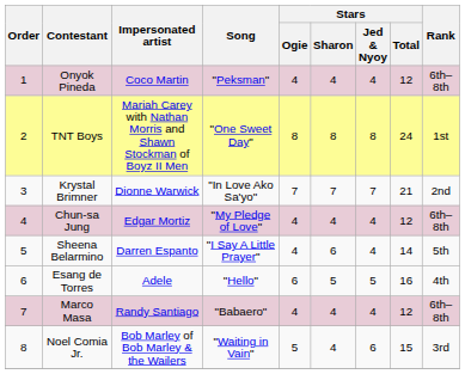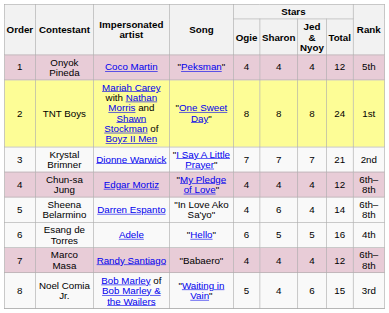 <table class="wikitable" style="text-align:center; line-height:17px; width:100%;">
 <tr>
 <th rowspan="2" style="width:03%;">Order</th>
 <th rowspan="2" style="width:17%;">Contestant</th>
 <th rowspan="2" style="width:25%;">Impersonated artist</th>
 <th rowspan="2" style="width:25%;">Song</th>
 <th colspan="4" style="width:20%;">Stars</th>
 <th rowspan="2" style="width:10%;">Rank</th>
 </tr>
 <tr>
 <th style="width:05%;">Ogie</th>
 <th style="width:05%;">Sharon</th>
 <th style="width:05%;">Jed & Nyoy</th>
 <th style="width:05%;">Total</th>
 </tr>
 <tr bgcolor=#E8CCD7>
 <td>1</td>
 <td>Onyok Pineda</td>
 <td><a href='#'>Coco Martin</a></td>
 <td>"<a href='#'>Peksman</a>"</td>
 <td>4</td>
 <td>4</td>
 <td>4</td>
 <td>12</td>
-<td>6th–8th</td>
+<td>5th</td>
 </tr>
 <tr bgcolor=#FDFD96>
 <td>2</td>
 <td>TNT Boys</td>
 <td><a href='#'>Mariah Carey</a> with <a href='#'>Nathan Morris</a> and <a href='#'>Shawn Stockman</a> of <a href='#'>Boyz II Men</a></td>
 <td>"<a href='#'>One Sweet Day</a>"</td>
 <td>8</td>
 <td>8</td>
 <td>8</td>
 <td>24</td>
 <td>1st</td>
 </tr>
 <tr>
 <td>3</td>
 <td>Krystal Brimner</td>
 <td><a href='#'>Dionne Warwick</a></td>
-<td>"In Love Ako Sa'yo"</td>
+<td>"<a href='#'>I Say A Little Prayer</a>"</td>
 <td>7</td>
 <td>7</td>
 <td>7</td>
 <td>21</td>
 <td>2nd</td>
 </tr>
 <tr bgcolor=#E8CCD7>
 <td>4</td>
 <td>Chun-sa Jung</td>
 <td><a href='#'>Edgar Mortiz</a></td>
 <td>"<a href='#'>My Pledge of Love</a>"</td>
 <td>4</td>
 <td>4</td>
 <td>4</td>
 <td>12</td>
 <td>6th–8th</td>
 </tr>
 <tr>
 <td>5</td>
 <td>Sheena Belarmino</td>
 <td><a href='#'>Darren Espanto</a></td>
-<td>"<a href='#'>I Say A Little Prayer</a>"</td>
+<td>"In Love Ako Sa'yo"</td>
 <td>4</td>
 <td>6</td>
 <td>4</td>
 <td>14</td>
-<td>5th</td>
+<td>6th–8th</td>
 </tr>
 <tr>
 <td>6</td>
 <td>Esang de Torres</td>
 <td><a href='#'>Adele</a></td>
 <td>"<a href='#'>Hello</a>"</td>
 <td>6</td>
 <td>5</td>
 <td>5</td>
 <td>16</td>
 <td>4th</td>
 </tr>
 <tr bgcolor=#E8CCD7>
 <td>7</td>
 <td>Marco Masa</td>
 <td><a href='#'>Randy Santiago</a></td>
 <td>"Babaero"</td>
 <td>4</td>
 <td>4</td>
 <td>4</td>
 <td>12</td>
 <td>6th–8th</td>
 </tr>
 <tr>
 <td>8</td>
 <td>Noel Comia Jr.</td>
 <td><a href='#'>Bob Marley</a> of <a href='#'>Bob Marley & the Wailers</a></td>
 <td>"<a href='#'>Waiting in Vain</a>"</td>
 <td>5</td>
 <td>4</td>
 <td>6</td>
 <td>15</td>
 <td>3rd</td>
 </tr>
 <tr>
 </tr>
 </table>
